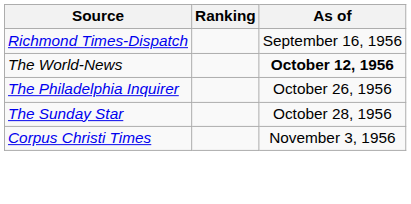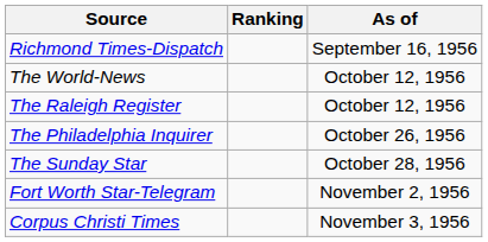 <table class="wikitable nowrap" style="text-align:center">
 <tr>
 <th>Source</th>
 <th>Ranking</th>
 <th>As of</th>
 </tr>
 <tr>
 <td align="left"><em><a href='#'>Richmond Times-Dispatch</a></em></td>
 <td></td>
 <td>September 16, 1956</td>
 </tr>
 <tr>
 <td align="left"><em>The World-News</em></td>
 <td></td>
-<td><strong>October 12, 1956</strong></td>
+<td>October 12, 1956</td>
+</tr>
+<tr>
+<td align="left"><em><a href='#'>The Raleigh Register</a></em></td>
+<td></td>
+<td>October 12, 1956</td>
 </tr>
 <tr>
 <td align="left"><em><a href='#'>The Philadelphia Inquirer</a></em></td>
 <td></td>
 <td>October 26, 1956</td>
 </tr>
 <tr>
 <td align="left"><em><a href='#'>The Sunday Star</a></em></td>
 <td></td>
 <td>October 28, 1956</td>
 </tr>
 <tr>
+<td align="left"><em><a href='#'>Fort Worth Star-Telegram</a></em></td>
+<td></td>
+<td>November 2, 1956</td>
+</tr>
+<tr>
 <td align="left"><em><a href='#'>Corpus Christi Times</a></em></td>
 <td></td>
 <td>November 3, 1956</td>
 </tr>
 </table>
